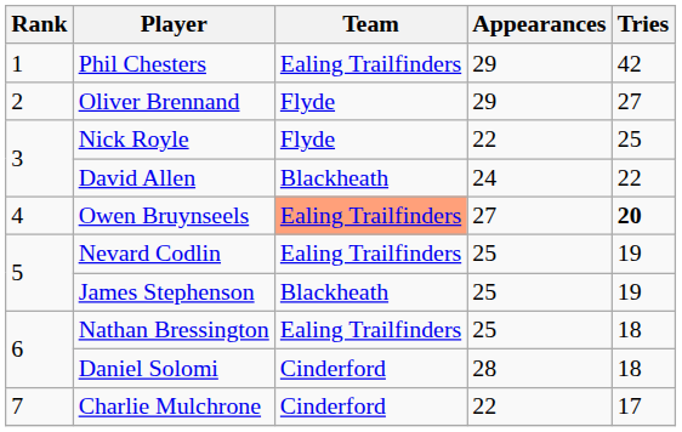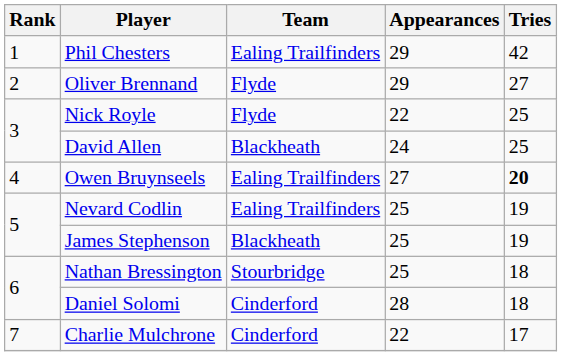 <table class="wikitable">
 <tr>
 <th>Rank</th>
 <th>Player</th>
 <th>Team</th>
 <th>Appearances</th>
 <th>Tries</th>
 </tr>
 <tr>
 <td>1</td>
 <td> <a href='#'>Phil Chesters</a></td>
 <td><a href='#'>Ealing Trailfinders</a></td>
 <td>29</td>
 <td>42</td>
 </tr>
 <tr>
 <td>2</td>
 <td> <a href='#'>Oliver Brennand</a></td>
 <td><a href='#'>Flyde</a></td>
 <td>29</td>
 <td>27</td>
 </tr>
 <tr>
 <td rowspan=2>3</td>
 <td> <a href='#'>Nick Royle</a></td>
 <td><a href='#'>Flyde</a></td>
 <td>22</td>
 <td>25</td>
 </tr>
 <tr>
 <td> <a href='#'>David Allen</a></td>
 <td><a href='#'>Blackheath</a></td>
 <td>24</td>
-<td>22</td>
+<td>25</td>
 </tr>
 <tr>
 <td>4</td>
 <td> <a href='#'>Owen Bruynseels</a></td>
-<td style="background: lightsalmon;"><a href='#'>Ealing Trailfinders</a></td>
+<td><a href='#'>Ealing Trailfinders</a></td>
 <td>27</td>
 <td><strong>20</strong></td>
 </tr>
 <tr>
 <td rowspan=2>5</td>
 <td> <a href='#'>Nevard Codlin</a></td>
 <td><a href='#'>Ealing Trailfinders</a></td>
 <td>25</td>
 <td>19</td>
 </tr>
 <tr>
 <td> <a href='#'>James Stephenson</a></td>
 <td><a href='#'>Blackheath</a></td>
 <td>25</td>
 <td>19</td>
 </tr>
 <tr>
 <td rowspan=2>6</td>
 <td> <a href='#'>Nathan Bressington</a></td>
-<td><a href='#'>Ealing Trailfinders</a></td>
+<td><a href='#'>Stourbridge</a></td>
 <td>25</td>
 <td>18</td>
 </tr>
 <tr>
 <td> <a href='#'>Daniel Solomi</a></td>
 <td><a href='#'>Cinderford</a></td>
 <td>28</td>
 <td>18</td>
 </tr>
 <tr>
 <td>7</td>
 <td> <a href='#'>Charlie Mulchrone</a></td>
 <td><a href='#'>Cinderford</a></td>
 <td>22</td>
 <td>17</td>
 </tr>
 <tr>
 </tr>
 </table>
